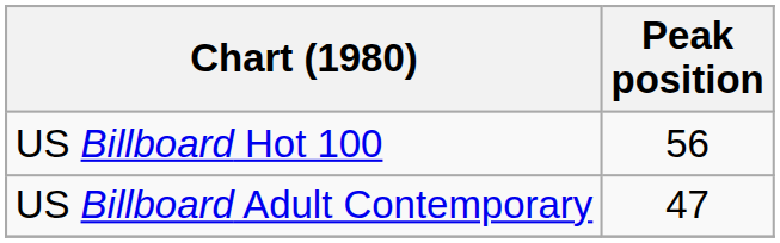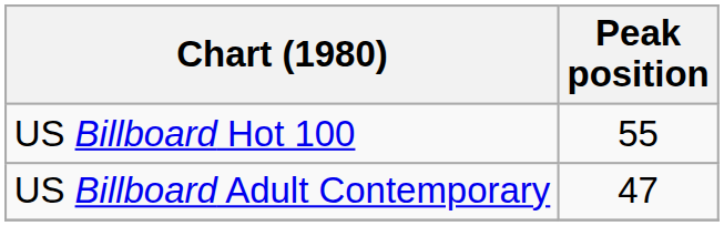 <table class="wikitable sortable">
 <tr>
 <th>Chart (1980)</th>
 <th>Peak<br>position</th>
 </tr>
 <tr>
 <td>US <a href='#'><em>Billboard</em> Hot 100</a></td>
-<td style="text-align:center;">56</td>
+<td style="text-align:center;">55</td>
 </tr>
 <tr>
 <td>US <a href='#'><em>Billboard</em> Adult Contemporary</a></td>
 <td style="text-align:center;">47</td>
 </tr>
 <tr>
 </tr>
 </table>
